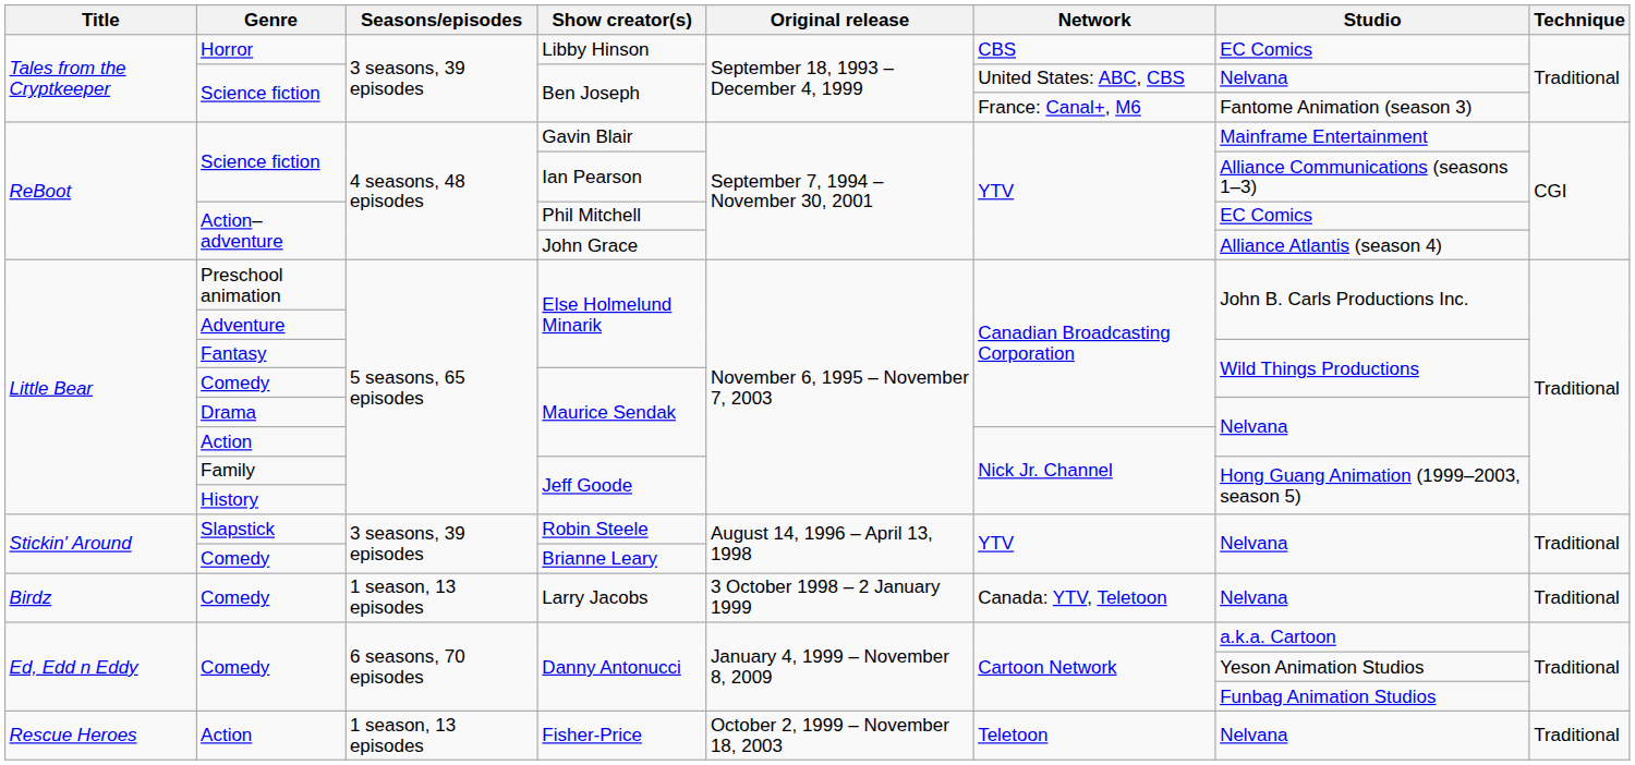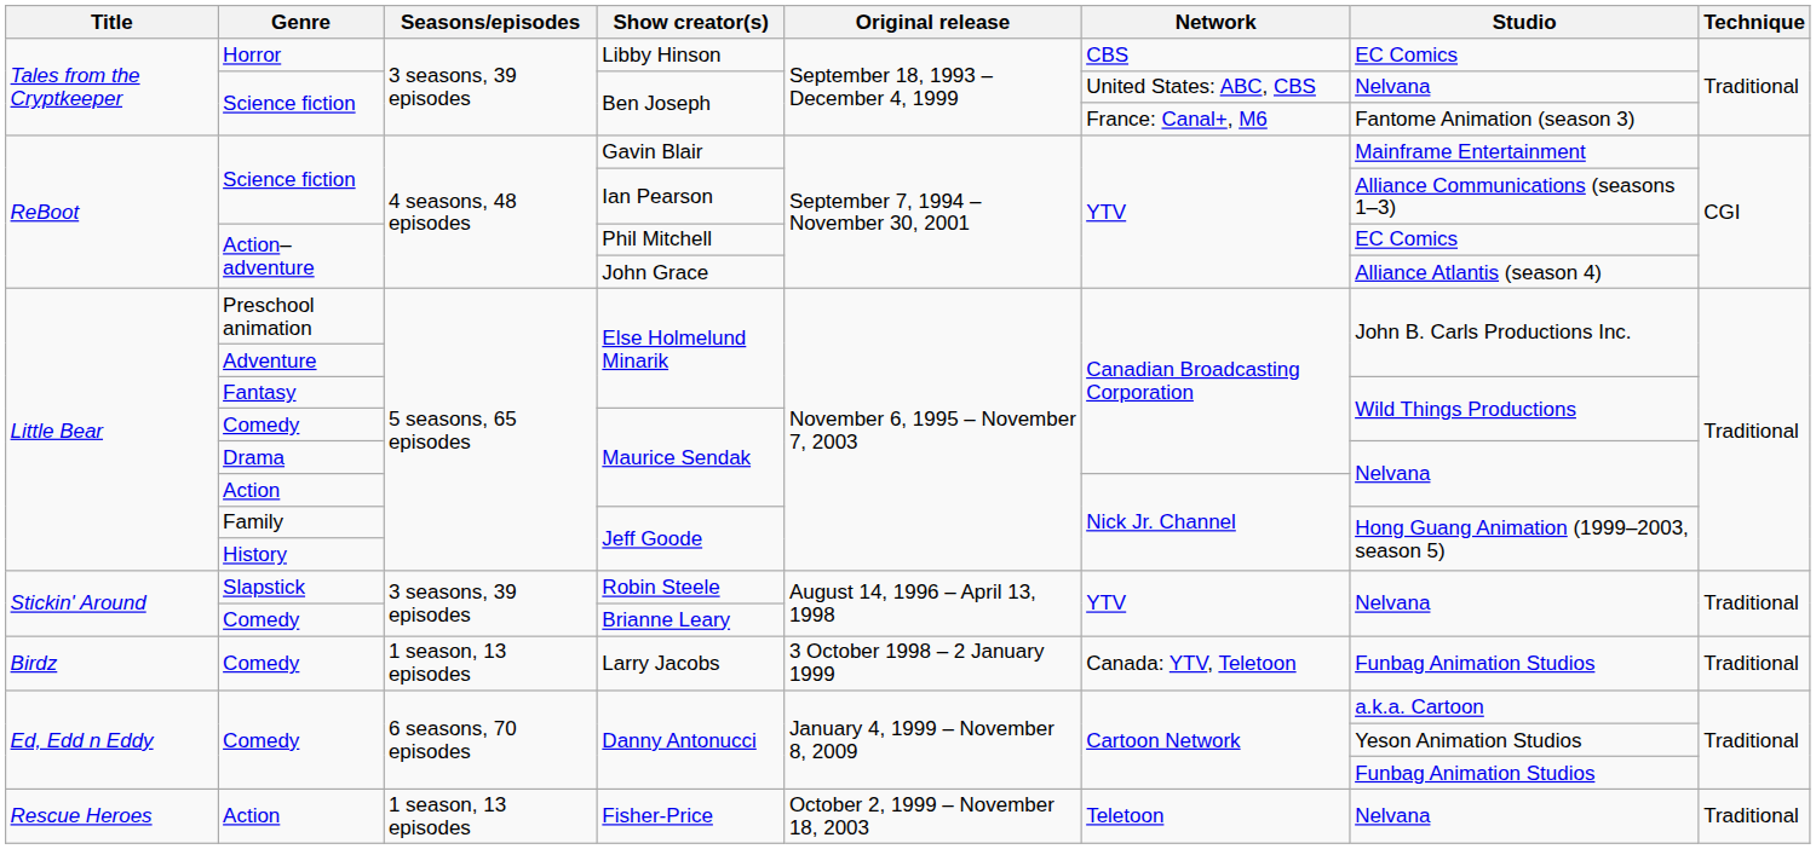 <table class="wikitable sortable" style="text-align: left; font-size:90%; width:100%;">
 <tr>
 <th>Title</th>
 <th>Genre</th>
 <th>Seasons/episodes</th>
 <th>Show creator(s)</th>
 <th>Original release</th>
 <th>Network</th>
 <th>Studio</th>
 <th>Technique</th>
 </tr>
 <tr>
 <td rowspan="3"><em><a href='#'>Tales from the Cryptkeeper</a></em></td>
 <td><a href='#'>Horror</a></td>
 <td rowspan="3">3 seasons, 39 episodes</td>
 <td>Libby Hinson</td>
 <td rowspan="3">September 18, 1993 – December 4, 1999</td>
 <td><a href='#'>CBS</a></td>
 <td><a href='#'>EC Comics</a></td>
 <td rowspan="3">Traditional</td>
 </tr>
 <tr>
 <td rowspan="2"><a href='#'>Science fiction</a></td>
 <td rowspan="2">Ben Joseph</td>
 <td>United States: <a href='#'>ABC</a>, <a href='#'>CBS</a></td>
 <td><a href='#'>Nelvana</a></td>
 </tr>
 <tr>
 <td>France: <a href='#'>Canal+</a>, <a href='#'>M6</a></td>
 <td>Fantome Animation (season 3)</td>
 </tr>
 <tr>
 <td rowspan="4"><em><a href='#'>ReBoot</a></em></td>
 <td rowspan="2"><a href='#'>Science fiction</a></td>
 <td rowspan="4">4 seasons, 48 episodes</td>
 <td>Gavin Blair</td>
 <td rowspan="4">September 7, 1994 – November 30, 2001</td>
 <td rowspan="4"><a href='#'>YTV</a></td>
 <td><a href='#'>Mainframe Entertainment</a></td>
 <td rowspan="4">CGI</td>
 </tr>
 <tr>
 <td>Ian Pearson</td>
 <td><a href='#'>Alliance Communications</a> (seasons 1–3)</td>
 </tr>
 <tr>
 <td rowspan="2"><a href='#'>Action</a>–<a href='#'>adventure</a></td>
 <td>Phil Mitchell</td>
 <td><a href='#'>EC Comics</a></td>
 </tr>
 <tr>
 <td>John Grace</td>
 <td><a href='#'>Alliance Atlantis</a> (season 4)</td>
 </tr>
 <tr>
 <td rowspan="8"><em><a href='#'>Little Bear</a></em></td>
 <td>Preschool animation</td>
 <td rowspan="8">5 seasons, 65 episodes</td>
 <td rowspan="3"><a href='#'>Else Holmelund Minarik</a></td>
 <td rowspan="8">November 6, 1995 – November 7, 2003</td>
 <td rowspan="5"><a href='#'>Canadian Broadcasting Corporation</a></td>
 <td rowspan="2">John B. Carls Productions Inc.</td>
 <td rowspan="8">Traditional</td>
 </tr>
 <tr>
 <td><a href='#'>Adventure</a></td>
 </tr>
 <tr>
 <td><a href='#'>Fantasy</a></td>
 <td rowspan="2"><a href='#'>Wild Things Productions</a></td>
 </tr>
 <tr>
 <td><a href='#'>Comedy</a></td>
 <td rowspan="3"><a href='#'>Maurice Sendak</a></td>
 </tr>
 <tr>
 <td><a href='#'>Drama</a></td>
 <td rowspan="2"><a href='#'>Nelvana</a></td>
 </tr>
 <tr>
 <td><a href='#'>Action</a></td>
 <td rowspan="3"><a href='#'>Nick Jr. Channel</a></td>
 </tr>
 <tr>
 <td>Family</td>
 <td rowspan="2"><a href='#'>Jeff Goode</a></td>
 <td rowspan="2"><a href='#'>Hong Guang Animation</a> (1999–2003, season 5)</td>
 </tr>
 <tr>
 <td><a href='#'>History</a></td>
 </tr>
 <tr>
 <td rowspan="2"><em><a href='#'>Stickin' Around</a></em></td>
 <td><a href='#'>Slapstick</a></td>
 <td rowspan="2">3 seasons, 39 episodes</td>
 <td><a href='#'>Robin Steele</a></td>
 <td rowspan="2">August 14, 1996 – April 13, 1998</td>
 <td rowspan="2"><a href='#'>YTV</a></td>
 <td rowspan="2"><a href='#'>Nelvana</a></td>
 <td rowspan="2">Traditional</td>
 </tr>
 <tr>
 <td><a href='#'>Comedy</a></td>
 <td><a href='#'>Brianne Leary</a></td>
 </tr>
 <tr>
 <td><em><a href='#'>Birdz</a></em></td>
 <td><a href='#'>Comedy</a></td>
 <td>1 season, 13 episodes</td>
 <td>Larry Jacobs</td>
 <td>3 October 1998 – 2 January 1999</td>
 <td>Canada: <a href='#'>YTV</a>, <a href='#'>Teletoon</a></td>
-<td><a href='#'>Nelvana</a></td>
+<td><a href='#'>Funbag Animation Studios</a></td>
 <td>Traditional</td>
 </tr>
 <tr>
 <td rowspan="3"><em><a href='#'>Ed, Edd n Eddy</a></em></td>
 <td rowspan="3"><a href='#'>Comedy</a></td>
 <td rowspan="3">6 seasons, 70 episodes</td>
 <td rowspan="3"><a href='#'>Danny Antonucci</a></td>
 <td rowspan="3">January 4, 1999 – November 8, 2009</td>
 <td rowspan="3"><a href='#'>Cartoon Network</a></td>
 <td><a href='#'>a.k.a. Cartoon</a></td>
 <td rowspan="3">Traditional</td>
 </tr>
 <tr>
 <td>Yeson Animation Studios</td>
 </tr>
 <tr>
 <td><a href='#'>Funbag Animation Studios</a></td>
 </tr>
 <tr>
 <td><em><a href='#'>Rescue Heroes</a></em></td>
 <td><a href='#'>Action</a></td>
 <td>1 season, 13 episodes</td>
 <td><a href='#'>Fisher-Price</a></td>
 <td>October 2, 1999 – November 18, 2003</td>
 <td><a href='#'>Teletoon</a></td>
 <td><a href='#'>Nelvana</a></td>
 <td>Traditional</td>
 </tr>
 </table>
